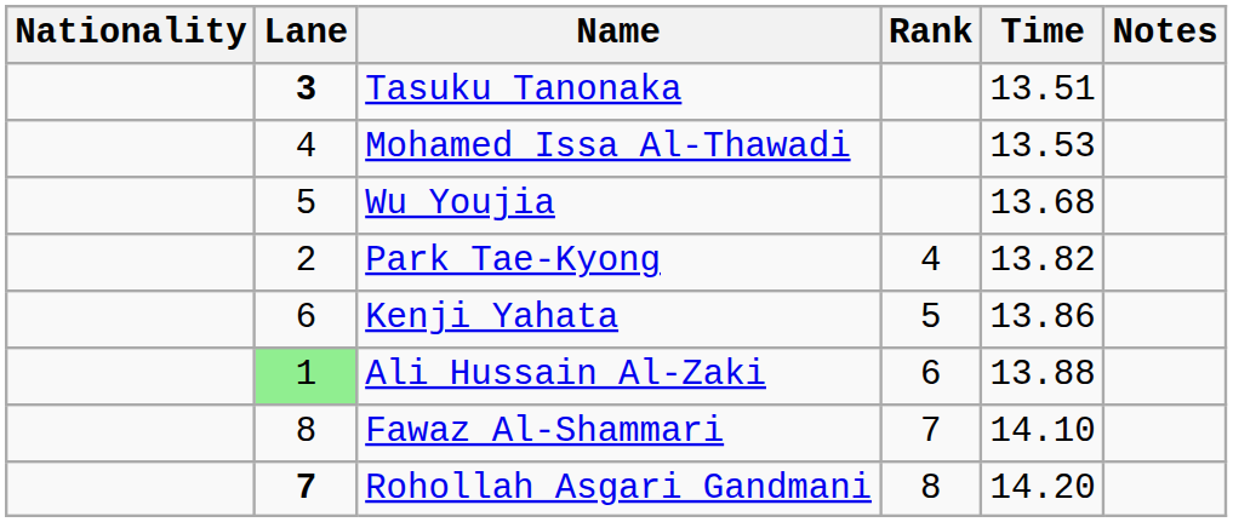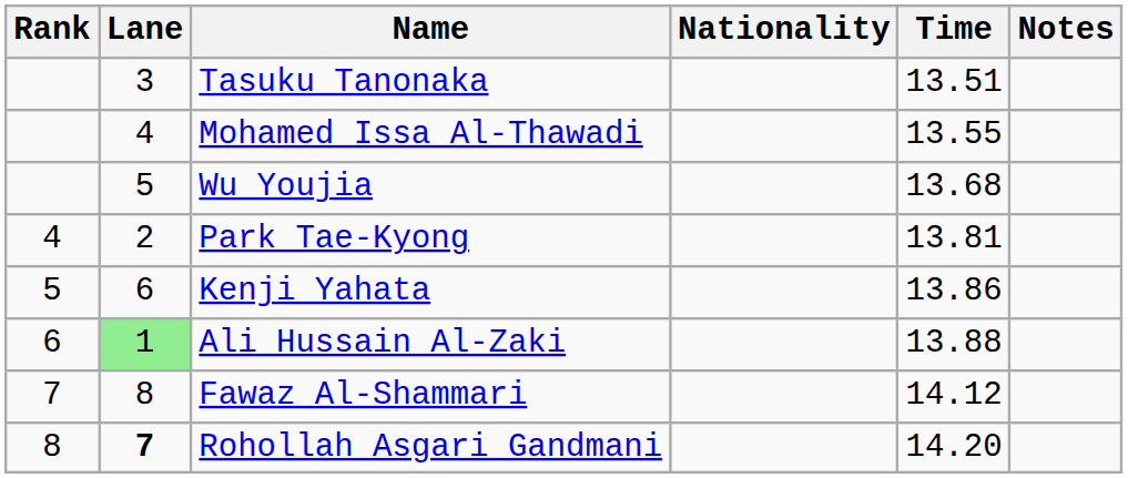 <table class="wikitable sortable" style="text-align:center;font-size:95%">
 <tr>
-<th>Nationality</th>
+<th>Rank</th>
 <th>Lane</th>
 <th>Name</th>
-<th>Rank</th>
+<th>Nationality</th>
 <th>Time</th>
 <th>Notes</th>
 </tr>
 <tr>
+<td></td>
+<td>3</td>
+<td align=left><a href='#'>Tasuku Tanonaka</a></td>
 <td align=left></td>
-<td><strong>3</strong></td>
-<td align=left><a href='#'>Tasuku Tanonaka</a></td>
-<td></td>
 <td>13.51</td>
 <td></td>
 </tr>
 <tr>
-<td align=left></td>
+<td></td>
 <td>4</td>
 <td align=left><a href='#'>Mohamed Issa Al-Thawadi</a></td>
-<td></td>
-<td>13.53</td>
+<td align=left></td>
+<td>13.55</td>
 <td></td>
 </tr>
 <tr>
-<td align=left></td>
+<td></td>
 <td>5</td>
 <td align=left><a href='#'>Wu Youjia</a></td>
-<td></td>
+<td align=left></td>
 <td>13.68</td>
 <td></td>
 </tr>
 <tr>
-<td align=left></td>
+<td>4</td>
 <td>2</td>
 <td align=left><a href='#'>Park Tae-Kyong</a></td>
-<td>4</td>
-<td>13.82</td>
+<td align=left></td>
+<td>13.81</td>
 <td></td>
 </tr>
 <tr>
-<td align=left></td>
+<td>5</td>
 <td>6</td>
 <td align=left><a href='#'>Kenji Yahata</a></td>
-<td>5</td>
+<td align=left></td>
 <td>13.86</td>
 <td></td>
 </tr>
 <tr>
-<td align=left></td>
+<td>6</td>
 <td style="background: lightgreen;">1</td>
 <td align=left><a href='#'>Ali Hussain Al-Zaki</a></td>
-<td>6</td>
+<td align=left></td>
 <td>13.88</td>
 <td></td>
 </tr>
 <tr>
-<td align=left></td>
+<td>7</td>
 <td>8</td>
 <td align=left><a href='#'>Fawaz Al-Shammari</a></td>
-<td>7</td>
-<td>14.10</td>
+<td align=left></td>
+<td>14.12</td>
 <td></td>
 </tr>
 <tr>
-<td align=left></td>
+<td>8</td>
 <td><strong>7</strong></td>
 <td align=left><a href='#'>Rohollah Asgari Gandmani</a></td>
-<td>8</td>
+<td align=left></td>
 <td>14.20</td>
 <td></td>
 </tr>
 </table>
